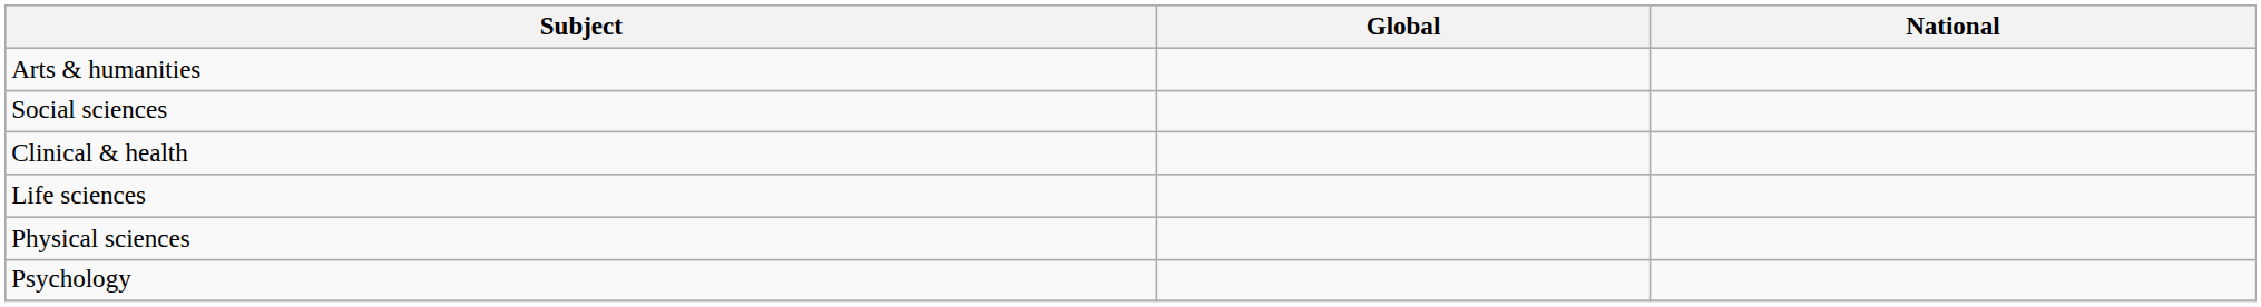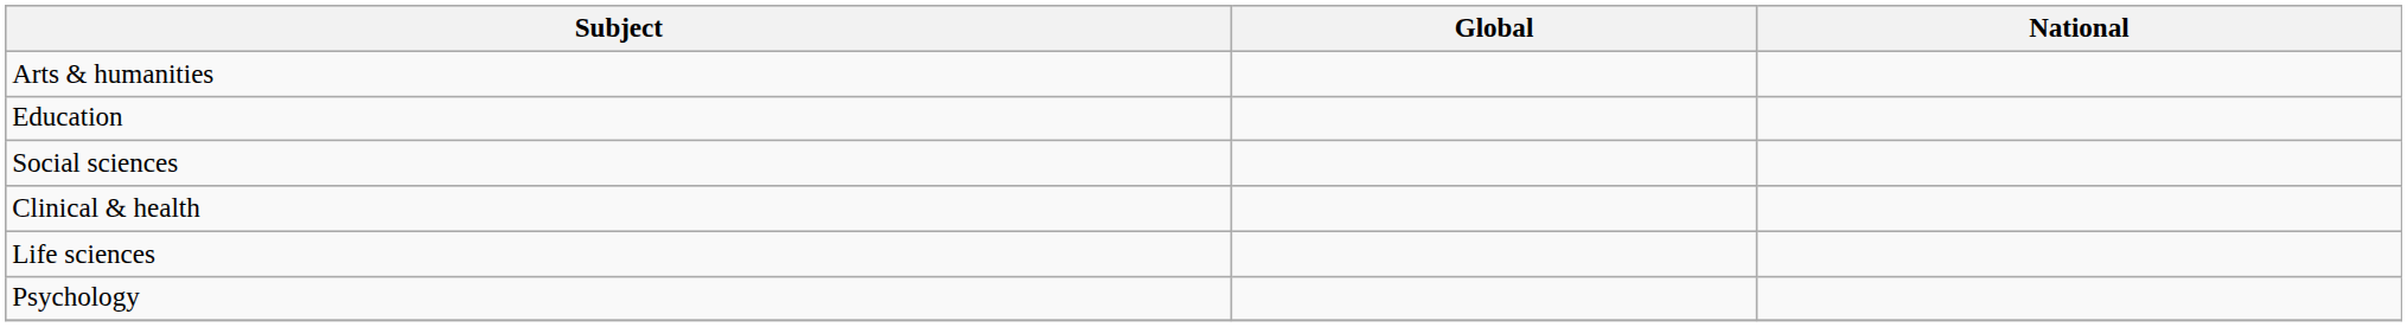 <table class="wikitable sortable" style="width: 100%; font-size: 90%">
 <tr>
 <th>Subject</th>
 <th>Global</th>
 <th>National</th>
 </tr>
 <tr>
 <td>Arts & humanities</td>
 <td data-sort-value="251–300"></td>
 <td data-sort-value="21–27"></td>
+</tr>
+<tr>
+<td>Education</td>
+<td data-sort-value="501–600"></td>
+<td data-sort-value="27"></td>
 </tr>
 <tr>
 <td>Social sciences</td>
 <td data-sort-value="201–250"></td>
 <td data-sort-value="14–17"></td>
 </tr>
 <tr>
 <td>Clinical & health</td>
 <td data-sort-value="301–400"></td>
 <td data-sort-value="21–25"></td>
 </tr>
 <tr>
 <td>Life sciences</td>
 <td data-sort-value="201–250"></td>
 <td data-sort-value="20–25"></td>
 </tr>
 <tr>
-<td>Physical sciences</td>
-<td data-sort-value="151–175"></td>
-<td data-sort-value="12–15"></td>
-</tr>
-<tr>
 <td>Psychology</td>
 <td data-sort-value="201–250"></td>
 <td data-sort-value="20–23"></td>
 </tr>
 <tr>
 </tr>
 </table>
